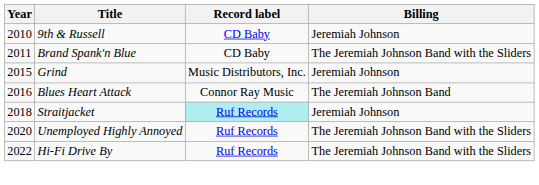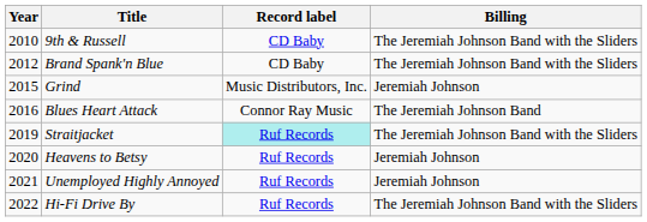 <table class="wikitable sortable">
 <tr>
 <th>Year</th>
 <th>Title</th>
 <th>Record label</th>
 <th>Billing</th>
 </tr>
 <tr>
 <td>2010</td>
 <td><em>9th & Russell</em></td>
 <td style="text-align:center;"><a href='#'>CD Baby</a></td>
-<td>Jeremiah Johnson</td>
+<td>The Jeremiah Johnson Band with the Sliders</td>
 </tr>
 <tr>
-<td>2011</td>
+<td>2012</td>
 <td><em>Brand Spank'n Blue</em></td>
 <td style="text-align:center;">CD Baby</td>
 <td>The Jeremiah Johnson Band with the Sliders</td>
 </tr>
 <tr>
 <td>2015</td>
 <td><em>Grind</em></td>
 <td style="text-align:center;">Music Distributors, Inc.</td>
 <td>Jeremiah Johnson</td>
 </tr>
 <tr>
 <td>2016</td>
 <td><em>Blues Heart Attack</em></td>
 <td style="text-align:center;">Connor Ray Music</td>
 <td>The Jeremiah Johnson Band</td>
 </tr>
 <tr>
-<td>2018</td>
+<td>2019</td>
 <td><em>Straitjacket</em></td>
 <td style="background: paleturquoise; text-align:center;"><a href='#'>Ruf Records</a></td>
+<td>The Jeremiah Johnson Band with the Sliders</td>
+</tr>
+<tr>
+<td>2020</td>
+<td><em>Heavens to Betsy</em></td>
+<td style="text-align:center;"><a href='#'>Ruf Records</a></td>
 <td>Jeremiah Johnson</td>
 </tr>
 <tr>
-<td>2020</td>
+<td>2021</td>
 <td><em>Unemployed Highly Annoyed</em></td>
 <td style="text-align:center;"><a href='#'>Ruf Records</a></td>
-<td>The Jeremiah Johnson Band with the Sliders</td>
+<td>Jeremiah Johnson</td>
 </tr>
 <tr>
 <td>2022</td>
 <td><em>Hi-Fi Drive By</em></td>
 <td style="text-align:center;"><a href='#'>Ruf Records</a></td>
 <td>The Jeremiah Johnson Band with the Sliders</td>
 </tr>
 </table>
